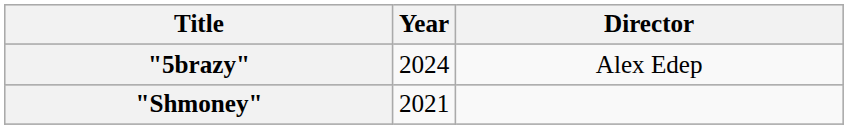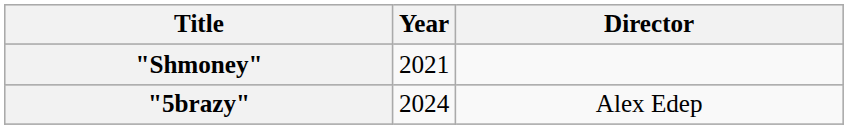 <table class="wikitable plainrowheaders" style="text-align:center;">
 <tr>
 <th scope="col" style="width:15em;">Title</th>
 <th scope="col" style="width:1em;">Year</th>
 <th scope="col" style="width:15em;">Director</th>
 </tr>
 <tr>
+<th scope="row">"Shmoney"<br></th>
+<td>2021</td>
+<td></td>
+</tr>
+<tr>
 <th scope="row">"5brazy"<br></th>
 <td>2024</td>
 <td>Alex Edep</td>
 </tr>
-<tr>
-<th scope="row">"Shmoney"<br></th>
-<td>2021</td>
-<td></td>
-</tr>
 </table>
